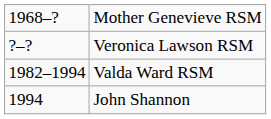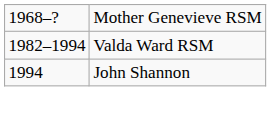 <table class="wikitable">
 <tr>
 <td>1968–?</td>
 <td>Mother Genevieve RSM</td>
-</tr>
-<tr>
-<td>?–?</td>
-<td>Veronica Lawson RSM</td>
 </tr>
 <tr>
 <td>1982–1994</td>
 <td>Valda Ward RSM</td>
 </tr>
 <tr>
 <td>1994</td>
 <td>John Shannon</td>
 </tr>
 </table>
